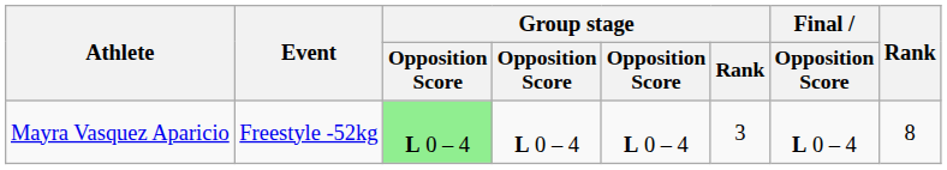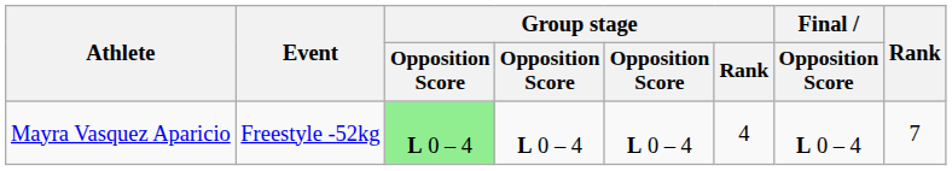 <table class="wikitable" style="font-size:90%">
 <tr>
 <th rowspan=2>Athlete</th>
 <th rowspan=2>Event</th>
 <th colspan=4>Group stage</th>
 <th>Final / </th>
 <th rowspan=2>Rank</th>
 </tr>
 <tr style="font-size:95%">
 <th>Opposition<br>Score</th>
 <th>Opposition<br>Score</th>
 <th>Opposition<br>Score</th>
 <th>Rank</th>
 <th>Opposition<br>Score</th>
 </tr>
 <tr align=center>
 <td align=left><a href='#'>Mayra Vasquez Aparicio</a></td>
 <td align=left><a href='#'>Freestyle -52kg</a></td>
 <td style="background: lightgreen;"><br><strong>L</strong> 0 – 4</td>
 <td><br><strong>L</strong> 0 – 4</td>
 <td><br><strong>L</strong> 0 – 4</td>
-<td>3 </td>
+<td>4 </td>
 <td><br><strong>L</strong> 0 – 4</td>
-<td>8</td>
+<td>7</td>
 </tr>
 </table>
